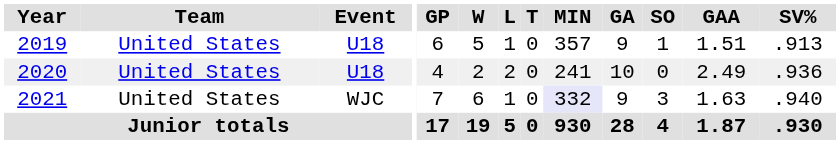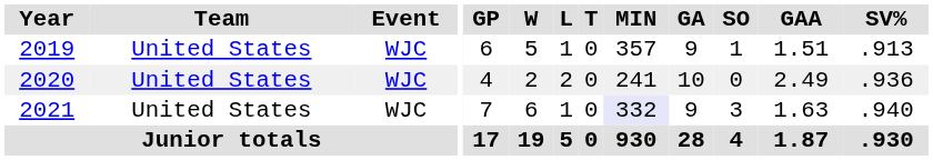 <table border="0" cellpadding="1" cellspacing="0" ID="Table3" style="text-align:center; width:40em">
 <tr bgcolor="#e0e0e0">
 <th>Year</th>
 <th>Team</th>
 <th>Event</th>
 <th rowspan="99" bgcolor="#ffffff"></th>
 <th>GP</th>
 <th>W</th>
 <th>L</th>
 <th>T</th>
 <th>MIN</th>
 <th>GA</th>
 <th>SO</th>
 <th>GAA</th>
 <th>SV%</th>
 </tr>
 <tr>
 <td><a href='#'>2019</a></td>
 <td><a href='#'>United States</a></td>
-<td><a href='#'>U18</a></td>
+<td><a href='#'>WJC</a></td>
 <td>6</td>
 <td>5</td>
 <td>1</td>
 <td>0</td>
 <td>357</td>
 <td>9</td>
 <td>1</td>
 <td>1.51</td>
 <td>.913</td>
 </tr>
 <tr bgcolor="#f0f0f0">
 <td><a href='#'>2020</a></td>
 <td><a href='#'>United States</a></td>
-<td><a href='#'>U18</a></td>
+<td><a href='#'>WJC</a></td>
 <td>4</td>
 <td>2</td>
 <td>2</td>
 <td>0</td>
 <td>241</td>
 <td>10</td>
 <td>0</td>
 <td>2.49</td>
 <td>.936</td>
 </tr>
 <tr>
 <td><a href='#'>2021</a></td>
 <td>United States</td>
 <td>WJC</td>
 <td>7</td>
 <td>6</td>
 <td>1</td>
 <td>0</td>
 <td style="background: lavender;">332</td>
 <td>9</td>
 <td>3</td>
 <td>1.63</td>
 <td>.940</td>
 </tr>
 <tr bgcolor="#e0e0e0">
 <th colspan="3">Junior totals</th>
 <th>17</th>
 <th>19</th>
 <th>5</th>
 <th>0</th>
 <th>930</th>
 <th>28</th>
 <th>4</th>
 <th>1.87</th>
 <th>.930</th>
 </tr>
 </table>
